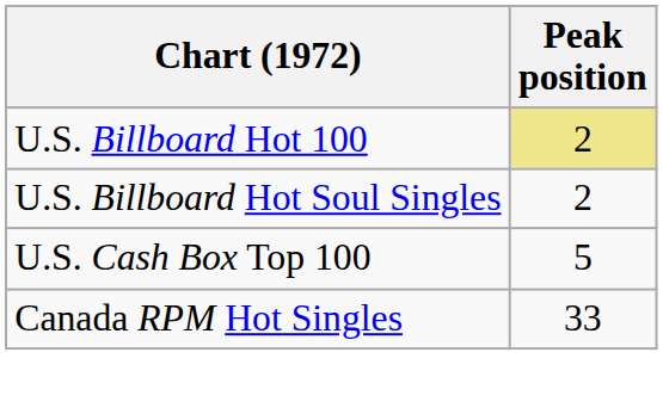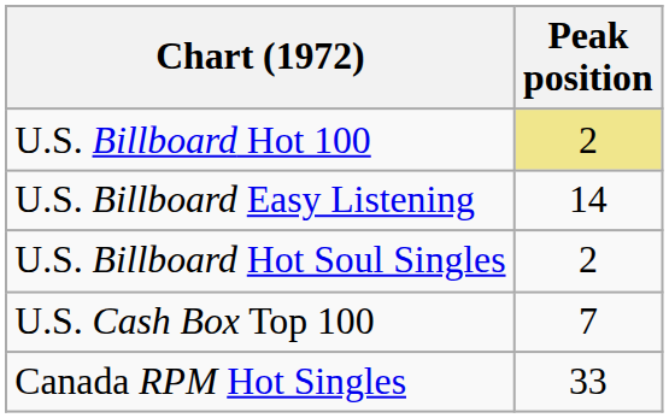 <table class="wikitable sortable">
 <tr>
 <th>Chart (1972)</th>
 <th>Peak<br>position</th>
 </tr>
 <tr>
 <td>U.S. <a href='#'><em>Billboard</em> Hot 100</a></td>
 <td align="center" style="background: khaki;">2</td>
 </tr>
 <tr>
+<td>U.S. <em>Billboard</em> <a href='#'>Easy Listening</a></td>
+<td align="center">14</td>
+</tr>
+<tr>
 <td>U.S. <em>Billboard</em> <a href='#'>Hot Soul Singles</a></td>
 <td align="center">2</td>
 </tr>
 <tr>
 <td>U.S. <em>Cash Box</em> Top 100</td>
-<td align="center">5</td>
+<td align="center">7</td>
 </tr>
 <tr>
 <td>Canada <em>RPM</em> <a href='#'>Hot Singles</a></td>
 <td align="center">33</td>
 </tr>
 </table>
